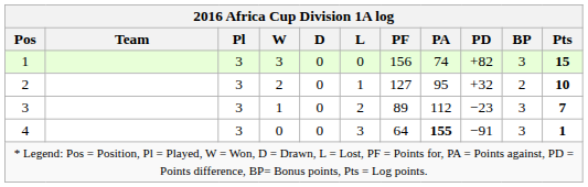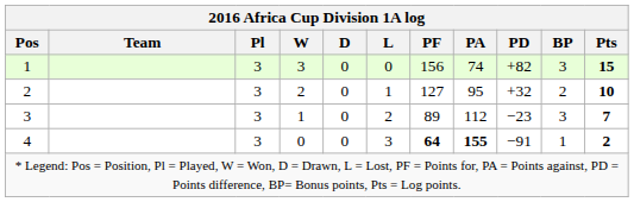 <table class="wikitable" style="text-align:center; line-height:110%; font-size:100%; width:50%;">
 <tr>
 <th colspan="100%" cellpadding="0" cellspacing="0"><strong>2016 Africa Cup Division 1A log</strong></th>
 </tr>
 <tr>
 <th style="width:7%;">Pos</th>
 <th style="width:30%;">Team</th>
 <th style="width:7%;">Pl</th>
 <th style="width:7%;">W</th>
 <th style="width:7%;">D</th>
 <th style="width:7%;">L</th>
 <th style="width:7%;">PF</th>
 <th style="width:7%;">PA</th>
 <th style="width:7%;">PD</th>
 <th style="width:7%;">BP</th>
 <th style="width:7%;">Pts<br></th>
 </tr>
 <tr bgcolor=#E8FFD8>
 <td>1</td>
 <td align=left></td>
 <td>3</td>
 <td>3</td>
 <td>0</td>
 <td>0</td>
 <td>156</td>
 <td>74</td>
 <td>+82</td>
 <td>3</td>
 <td><strong>15</strong></td>
 </tr>
 <tr bgcolor=#FFFFFF>
 <td>2</td>
 <td align=left></td>
 <td>3</td>
 <td>2</td>
 <td>0</td>
 <td>1</td>
 <td>127</td>
 <td>95</td>
 <td>+32</td>
 <td>2</td>
 <td><strong>10</strong></td>
 </tr>
 <tr bgcolor=#FFFFFF>
 <td>3</td>
 <td align=left></td>
 <td>3</td>
 <td>1</td>
 <td>0</td>
 <td>2</td>
 <td>89</td>
 <td>112</td>
 <td>−23</td>
 <td>3</td>
 <td><strong>7</strong></td>
 </tr>
 <tr bgcolor=#FFFFFF>
 <td>4</td>
 <td align=left></td>
 <td>3</td>
 <td>0</td>
 <td>0</td>
 <td>3</td>
-<td>64</td>
+<td><strong>64</strong></td>
 <td><strong>155</strong></td>
 <td>−91</td>
-<td>3</td>
-<td><strong>1</strong></td>
+<td>1</td>
+<td><strong>2</strong></td>
 </tr>
 <tr>
 <td colspan="100%" style="border:0px"><small>* Legend: Pos = Position, Pl = Played, W = Won, D = Drawn, L = Lost, PF = Points for, PA = Points against, PD = Points difference, BP= Bonus points, Pts = Log points.</small></td>
 </tr>
 </table>
